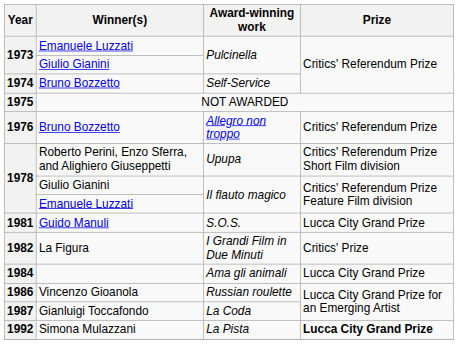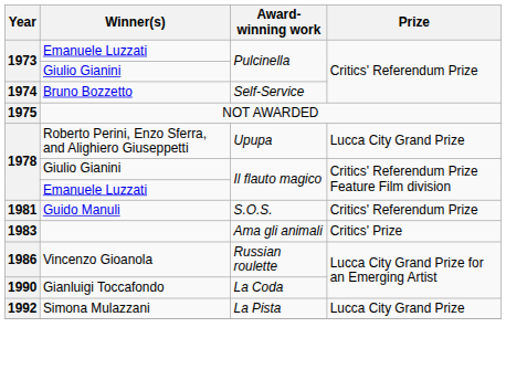 <table class="wikitable sortable">
 <tr>
 <th>Year</th>
 <th>Winner(s)</th>
 <th>Award-winning work</th>
 <th>Prize</th>
 </tr>
 <tr>
 <th rowspan=2>1973</th>
 <td><a href='#'>Emanuele Luzzati</a></td>
 <td rowspan=2><em>Pulcinella</em></td>
 <td rowspan = 3>Critics' Referendum Prize</td>
 </tr>
 <tr>
 <td><a href='#'>Giulio Gianini</a></td>
 </tr>
 <tr>
 <th>1974</th>
 <td><a href='#'>Bruno Bozzetto</a></td>
 <td><em>Self-Service</em></td>
 </tr>
 <tr>
 <th>1975</th>
 <td colspan=3 align=center>NOT AWARDED</td>
 </tr>
 <tr>
-<th>1976</th>
-<td><a href='#'>Bruno Bozzetto</a></td>
-<td><em><a href='#'>Allegro non troppo</a></em></td>
-<td>Critics' Referendum Prize</td>
-</tr>
-<tr>
 <th rowspan=3>1978</th>
 <td>Roberto Perini, Enzo Sferra, and Alighiero Giuseppetti</td>
 <td><em>Upupa</em></td>
-<td>Critics' Referendum Prize Short Film division</td>
+<td>Lucca City Grand Prize</td>
 </tr>
 <tr>
 <td>Giulio Gianini</td>
 <td rowspan=2><em>Il flauto magico</em></td>
 <td rowspan = 2>Critics' Referendum Prize Feature Film division</td>
 </tr>
 <tr>
 <td><a href='#'>Emanuele Luzzati</a></td>
 </tr>
 <tr>
 <th>1981</th>
 <td><a href='#'>Guido Manuli</a></td>
 <td><em>S.O.S.</em></td>
-<td>Lucca City Grand Prize</td>
+<td>Critics' Referendum Prize</td>
 </tr>
 <tr>
-<th>1982</th>
-<td>La Figura</td>
-<td><em>I Grandi Film in Due Minuti</em></td>
-<td>Critics' Prize</td>
-</tr>
-<tr>
-<th>1984</th>
+<th>1983</th>
 <td></td>
 <td><em>Ama gli animali</em></td>
-<td>Lucca City Grand Prize</td>
+<td>Critics' Prize</td>
 </tr>
 <tr>
 <th>1986</th>
 <td>Vincenzo Gioanola</td>
 <td><em>Russian roulette</em></td>
 <td rowspan=2>Lucca City Grand Prize for an Emerging Artist</td>
 </tr>
 <tr>
-<th>1987</th>
+<th>1990</th>
 <td>Gianluigi Toccafondo</td>
 <td><em>La Coda</em></td>
 </tr>
 <tr>
 <th>1992</th>
 <td>Simona Mulazzani</td>
 <td><em>La Pista</em></td>
-<td><strong>Lucca City Grand Prize</strong></td>
+<td>Lucca City Grand Prize</td>
 </tr>
 <tr>
 </tr>
 </table>
